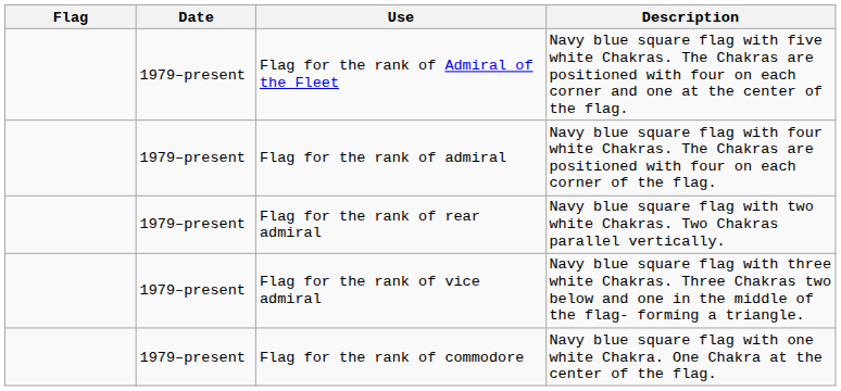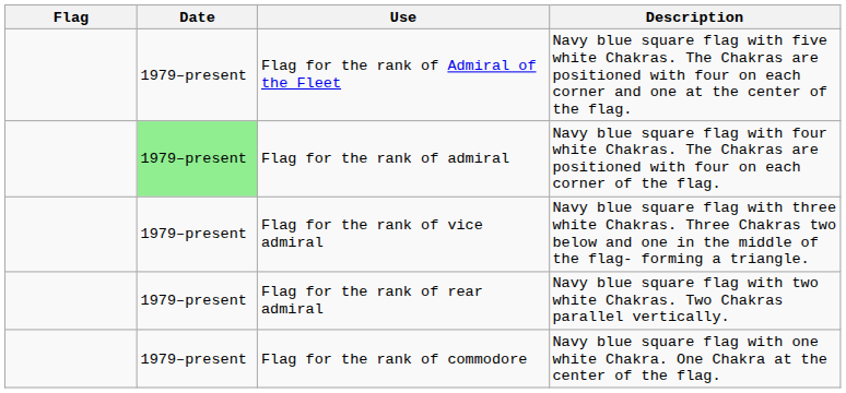 <table class="wikitable">
 <tr>
 <th width="110">Flag</th>
 <th width="100">Date</th>
 <th width="250">Use</th>
 <th width="250">Description</th>
 </tr>
 <tr>
 <td></td>
 <td>1979–present</td>
 <td>Flag for the rank of <a href='#'>Admiral of the Fleet</a></td>
 <td>Navy blue square flag with five white Chakras. The Chakras are positioned with four on each corner and one at the center of the flag.</td>
 </tr>
 <tr>
 <td></td>
-<td>1979–present</td>
+<td style="background: lightgreen;">1979–present</td>
 <td>Flag for the rank of admiral</td>
 <td>Navy blue square flag with four white Chakras. The Chakras are positioned with four on each corner of the flag.</td>
+</tr>
+<tr>
+<td></td>
+<td>1979–present</td>
+<td>Flag for the rank of vice admiral</td>
+<td>Navy blue square flag with three white Chakras. Three Chakras two below and one in the middle of the flag- forming a triangle.</td>
 </tr>
 <tr>
 <td></td>
 <td>1979–present</td>
 <td>Flag for the rank of rear admiral</td>
 <td>Navy blue square flag with two white Chakras. Two Chakras parallel vertically.</td>
 </tr>
 <tr>
 <td></td>
 <td>1979–present</td>
-<td>Flag for the rank of vice admiral</td>
-<td>Navy blue square flag with three white Chakras. Three Chakras two below and one in the middle of the flag- forming a triangle.</td>
-</tr>
-<tr>
-<td></td>
-<td>1979–present</td>
 <td>Flag for the rank of commodore</td>
 <td>Navy blue square flag with one white Chakra. One Chakra at the center of the flag.</td>
 </tr>
 </table>
